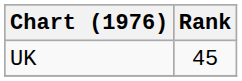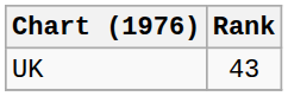 <table class="wikitable">
 <tr>
 <th align="left">Chart (1976)</th>
 <th style="text-align:center;">Rank</th>
 </tr>
 <tr>
 <td>UK </td>
-<td style="text-align:center;">45</td>
+<td style="text-align:center;">43</td>
 </tr>
 <tr>
 </tr>
 </table>
